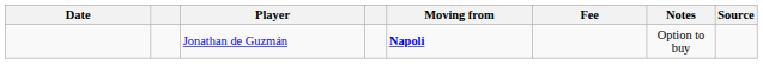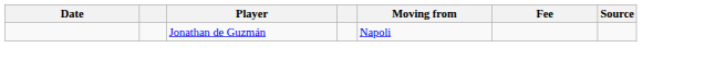 <table class="wikitable sortable">
 <tr>
 <th style="width:180px;">Date</th>
 <th style="width:30px;"></th>
 <th style="width:230px;">Player</th>
 <th style="width:20px;"></th>
 <th style="width:180px;">Moving from</th>
 <th style="width:140px;" class="unsortable">Fee</th>
-<th style="width:80px;" class="unsortable">Notes</th>
 <th style="width:20px;">Source</th>
 </tr>
 <tr>
 <td></td>
 <td align=center></td>
 <td> <a href='#'>Jonathan de Guzmán</a></td>
 <td></td>
-<td><strong> <a href='#'>Napoli</a></strong></td>
+<td> <a href='#'>Napoli</a></td>
 <td align=center></td>
-<td align=center>Option to buy</td>
 <td></td>
 </tr>
 </table>
